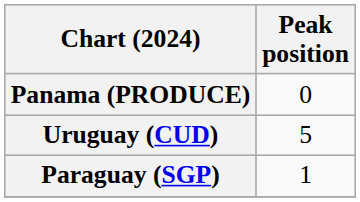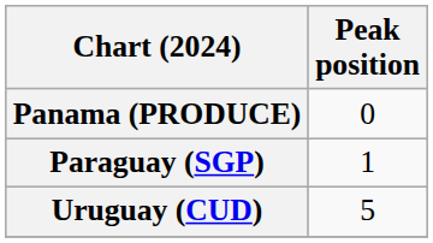 <table class="wikitable sortable plainrowheaders" style="text-align:center">
 <tr>
 <th scope="col">Chart (2024)</th>
 <th scope="col">Peak<br>position</th>
 </tr>
 <tr>
 <th scope="row">Panama (PRODUCE)</th>
 <td>0</td>
 </tr>
 <tr>
+<th scope="row">Paraguay (<a href='#'>SGP</a>)</th>
+<td>1</td>
+</tr>
+<tr>
 <th scope="row">Uruguay (<a href='#'>CUD</a>)</th>
 <td>5</td>
 </tr>
 <tr>
-<th scope="row">Paraguay (<a href='#'>SGP</a>)</th>
-<td>1</td>
-</tr>
-<tr>
 </tr>
 </table>
